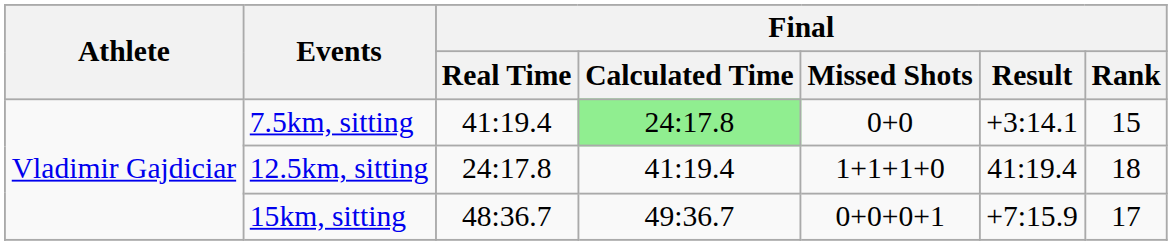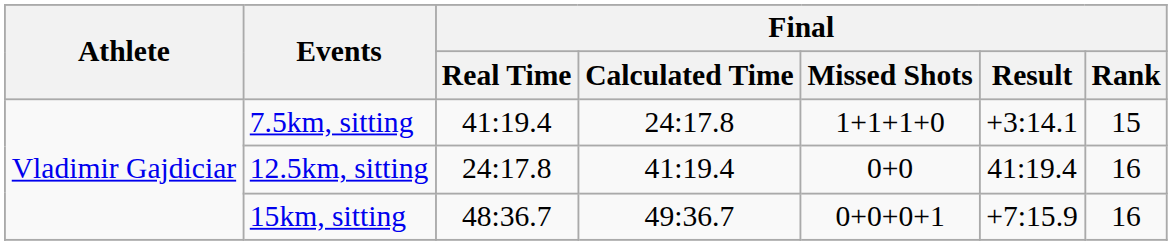 <table class="wikitable" style="font-size:100%">
 <tr>
 <th rowspan="2">Athlete</th>
 <th rowspan="2">Events</th>
 <th colspan="5">Final</th>
 </tr>
 <tr>
 <th>Real Time</th>
 <th>Calculated Time</th>
 <th>Missed Shots</th>
 <th>Result</th>
 <th>Rank</th>
 </tr>
 <tr>
 <td rowspan=3><a href='#'>Vladimir Gajdiciar</a></td>
 <td><a href='#'>7.5km, sitting</a></td>
 <td align="center">41:19.4</td>
-<td align="center" style="background: lightgreen;">24:17.8</td>
-<td align="center">0+0</td>
+<td align="center">24:17.8</td>
+<td align="center">1+1+1+0</td>
 <td align="center">+3:14.1</td>
 <td align="center">15</td>
 </tr>
 <tr>
 <td><a href='#'>12.5km, sitting</a></td>
 <td align="center">24:17.8</td>
 <td align="center">41:19.4</td>
-<td align="center">1+1+1+0</td>
+<td align="center">0+0</td>
 <td align="center">41:19.4</td>
-<td align="center">18</td>
+<td align="center">16</td>
 </tr>
 <tr>
 <td><a href='#'>15km, sitting</a></td>
 <td align="center">48:36.7</td>
 <td align="center">49:36.7</td>
 <td align="center">0+0+0+1</td>
 <td align="center">+7:15.9</td>
-<td align="center">17</td>
+<td align="center">16</td>
 </tr>
 </table>
